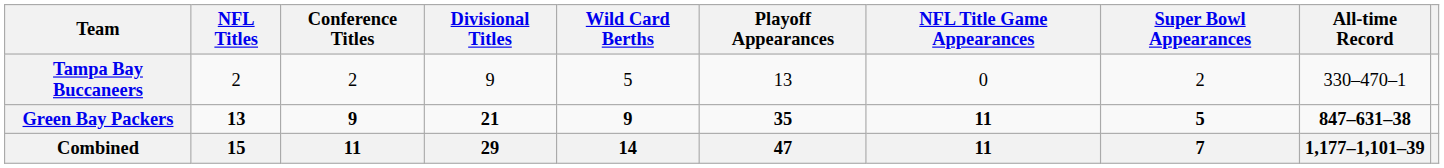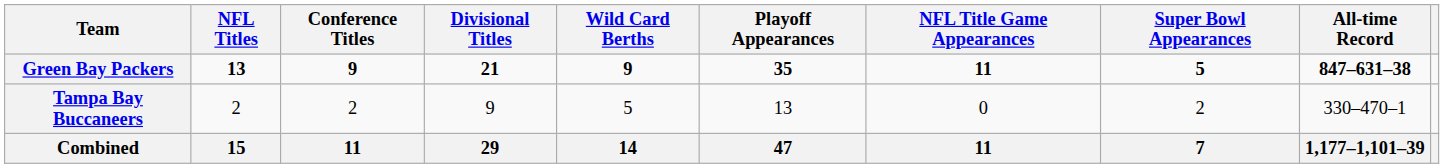 <table class="wikitable" style="text-align:center;">
 <tr>
 <th scope="col">Team</th>
 <th scope="col"><a href='#'>NFL Titles</a></th>
 <th scope="col">Conference Titles</th>
 <th scope="col"><a href='#'>Divisional Titles</a></th>
 <th scope="col"><a href='#'>Wild Card Berths</a></th>
 <th scope="col">Playoff Appearances</th>
 <th scope="col"><a href='#'>NFL Title Game Appearances</a></th>
 <th scope="col"><a href='#'>Super Bowl Appearances</a></th>
 <th scope="col">All-time Record</th>
 <th scope="col"></th>
 </tr>
 <tr>
+<th scope="row"><a href='#'>Green Bay Packers</a></th>
+<td><strong>13</strong></td>
+<td><strong>9</strong></td>
+<td><strong>21</strong></td>
+<td><strong>9</strong></td>
+<td><strong>35</strong></td>
+<td><strong>11</strong></td>
+<td><strong>5</strong></td>
+<td><strong>847–631–38</strong></td>
+<td></td>
+</tr>
+<tr>
 <th scope="row"><a href='#'>Tampa Bay Buccaneers</a></th>
 <td>2</td>
 <td>2</td>
 <td>9</td>
 <td>5</td>
 <td>13</td>
 <td>0</td>
 <td>2</td>
 <td>330–470–1</td>
-<td></td>
-</tr>
-<tr>
-<th scope="row"><a href='#'>Green Bay Packers</a></th>
-<td><strong>13</strong></td>
-<td><strong>9</strong></td>
-<td><strong>21</strong></td>
-<td><strong>9</strong></td>
-<td><strong>35</strong></td>
-<td><strong>11</strong></td>
-<td><strong>5</strong></td>
-<td><strong>847–631–38</strong></td>
 <td></td>
 </tr>
 <tr>
 <th scope="row">Combined</th>
 <th>15</th>
 <th>11</th>
 <th>29</th>
 <th>14</th>
 <th>47</th>
 <th>11</th>
 <th>7</th>
 <th>1,177–1,101–39</th>
 <th></th>
 </tr>
 </table>
